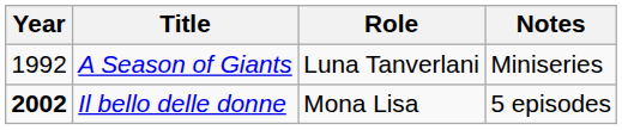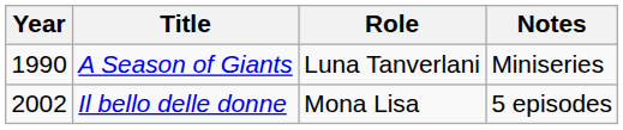 <table class="wikitable plainrowheaders sortable">
 <tr>
 <th scope="col">Year</th>
 <th scope="col">Title</th>
 <th scope="col">Role</th>
 <th scope="col" class="unsortable">Notes</th>
 </tr>
 <tr>
-<td>1992</td>
+<td>1990</td>
 <td><em><a href='#'>A Season of Giants</a></em></td>
 <td>Luna Tanverlani</td>
 <td>Miniseries</td>
 </tr>
 <tr>
-<td><strong>2002</strong></td>
+<td>2002</td>
 <td><em><a href='#'>Il bello delle donne</a></em></td>
 <td>Mona Lisa</td>
 <td>5 episodes</td>
 </tr>
 </table>
